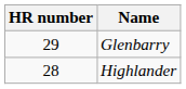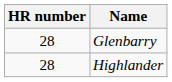 <table class="wikitable">
 <tr>
 <th>HR number</th>
 <th>Name</th>
 </tr>
 <tr>
-<td style="text-align: center;">29</td>
+<td style="text-align: center;">28</td>
 <td><em>Glenbarry</em></td>
 </tr>
 <tr>
 <td style="text-align: center;">28</td>
 <td><em>Highlander</em></td>
 </tr>
 </table>
